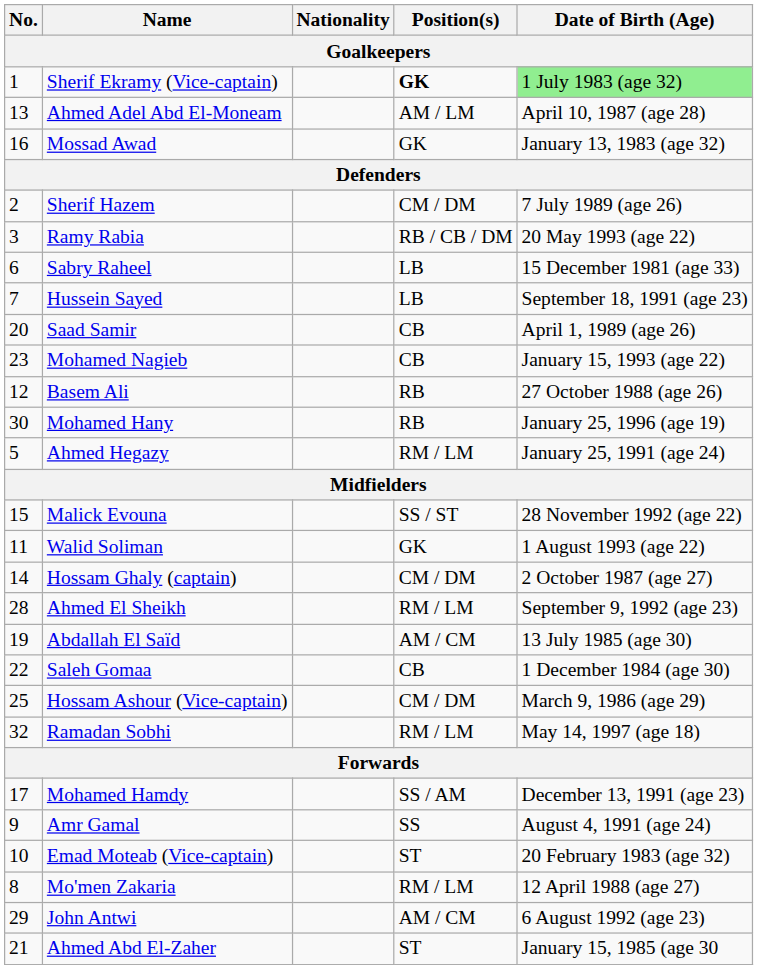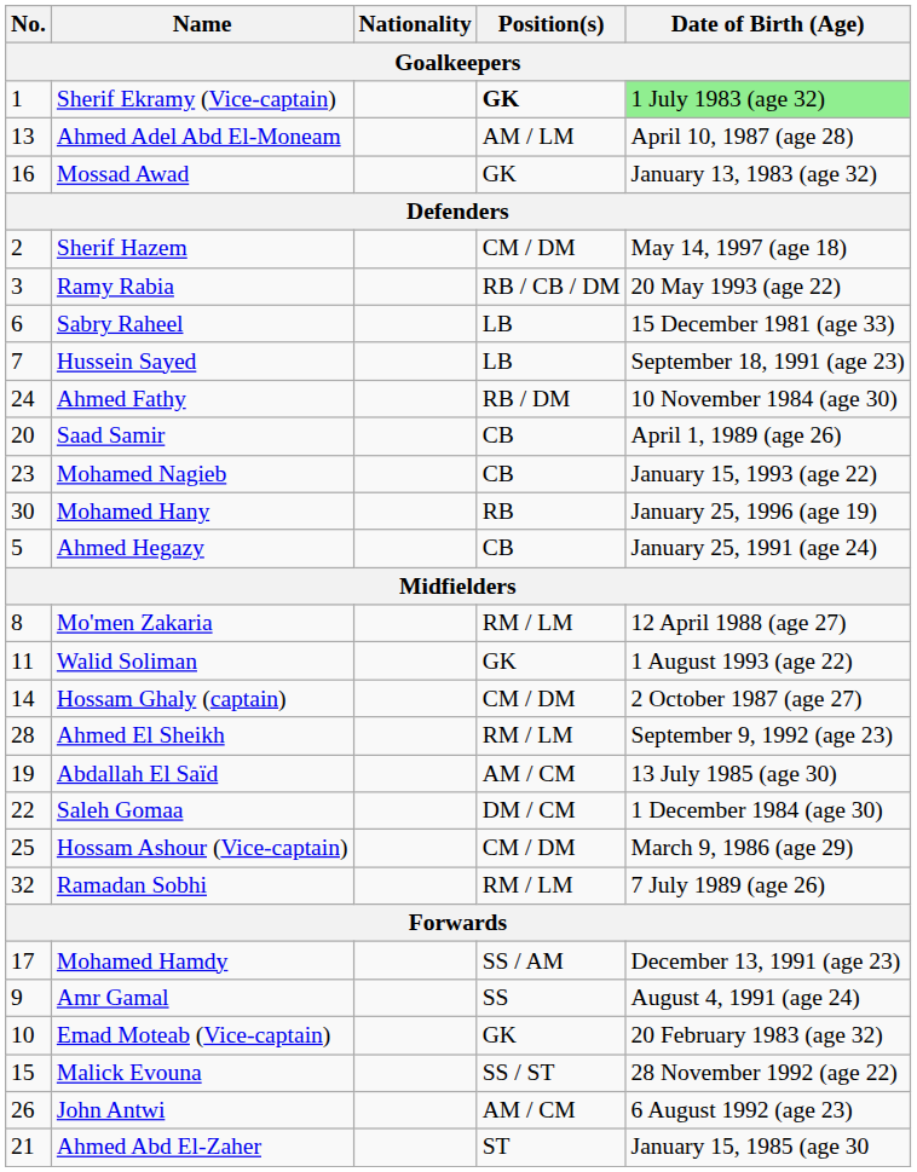 <table class="wikitable ve-ce-branchNode ve-ce-tableNode">
 <tr>
 <th>No.</th>
 <th>Name</th>
 <th>Nationality</th>
 <th>Position(s)</th>
 <th>Date of Birth (Age)</th>
 </tr>
 <tr>
 <th colspan="5">Goalkeepers</th>
 </tr>
 <tr>
 <td>1</td>
 <td><a href='#'>Sherif Ekramy</a> (<a href='#'>Vice-captain</a>)</td>
 <td></td>
 <td><strong>GK</strong></td>
 <td style="background: lightgreen;">1 July 1983 (age 32)</td>
 </tr>
 <tr>
 <td>13</td>
 <td><a href='#'>Ahmed Adel Abd El-Moneam</a></td>
 <td></td>
 <td>AM / LM</td>
 <td>April 10, 1987 (age 28)</td>
 </tr>
 <tr>
 <td>16</td>
 <td><a href='#'>Mossad Awad</a></td>
 <td></td>
 <td>GK</td>
 <td>January 13, 1983 (age 32)</td>
 </tr>
 <tr>
 <th colspan="5">Defenders</th>
 </tr>
 <tr>
 <td>2</td>
 <td><a href='#'>Sherif Hazem</a></td>
 <td></td>
 <td>CM / DM</td>
-<td>7 July 1989 (age 26)</td>
+<td>May 14, 1997 (age 18)</td>
 </tr>
 <tr>
 <td>3</td>
 <td><a href='#'>Ramy Rabia</a></td>
 <td></td>
 <td>RB / CB / DM</td>
 <td>20 May 1993 (age 22)</td>
 </tr>
 <tr>
 <td>6</td>
 <td><a href='#'>Sabry Raheel</a></td>
 <td></td>
 <td>LB</td>
 <td>15 December 1981 (age 33)</td>
 </tr>
 <tr>
 <td>7</td>
 <td><a href='#'>Hussein Sayed</a></td>
 <td></td>
 <td>LB</td>
 <td>September 18, 1991 (age 23)</td>
 </tr>
 <tr>
+<td>24</td>
+<td><a href='#'>Ahmed Fathy</a></td>
+<td></td>
+<td>RB / DM</td>
+<td>10 November 1984 (age 30)</td>
+</tr>
+<tr>
 <td>20</td>
 <td><a href='#'>Saad Samir</a></td>
 <td></td>
 <td>CB</td>
 <td>April 1, 1989 (age 26)</td>
 </tr>
 <tr>
 <td>23</td>
 <td><a href='#'>Mohamed Nagieb</a></td>
 <td></td>
 <td>CB</td>
 <td>January 15, 1993 (age 22)</td>
 </tr>
 <tr>
-<td>12</td>
-<td><a href='#'>Basem Ali</a></td>
-<td></td>
-<td>RB</td>
-<td>27 October 1988 (age 26)</td>
-</tr>
-<tr>
 <td>30</td>
 <td><a href='#'>Mohamed Hany</a></td>
 <td></td>
 <td>RB</td>
 <td>January 25, 1996 (age 19)</td>
 </tr>
 <tr>
 <td>5</td>
 <td><a href='#'>Ahmed Hegazy</a></td>
 <td></td>
-<td>RM / LM</td>
+<td>CB</td>
 <td>January 25, 1991 (age 24)</td>
 </tr>
 <tr>
 <th colspan="5">Midfielders</th>
 </tr>
 <tr>
-<td>15</td>
-<td><a href='#'>Malick Evouna</a></td>
+<td>8</td>
+<td><a href='#'>Mo'men Zakaria</a></td>
 <td></td>
-<td>SS / ST</td>
-<td>28 November 1992 (age 22)</td>
+<td>RM / LM</td>
+<td>12 April 1988 (age 27)</td>
 </tr>
 <tr>
 <td>11</td>
 <td><a href='#'>Walid Soliman</a></td>
 <td></td>
 <td>GK</td>
 <td>1 August 1993 (age 22)</td>
 </tr>
 <tr>
 <td>14</td>
 <td><a href='#'>Hossam Ghaly</a> (<a href='#'>captain</a>)</td>
 <td></td>
 <td>CM / DM</td>
 <td>2 October 1987 (age 27)</td>
 </tr>
 <tr>
 <td>28</td>
 <td><a href='#'>Ahmed El Sheikh</a></td>
 <td></td>
 <td>RM / LM</td>
 <td>September 9, 1992 (age 23)</td>
 </tr>
 <tr>
 <td>19</td>
 <td><a href='#'>Abdallah El Saïd</a></td>
 <td></td>
 <td>AM / CM</td>
 <td>13 July 1985 (age 30)</td>
 </tr>
 <tr>
 <td>22</td>
 <td><a href='#'>Saleh Gomaa</a></td>
 <td></td>
-<td>CB</td>
+<td>DM / CM</td>
 <td>1 December 1984 (age 30)</td>
 </tr>
 <tr>
 <td>25</td>
 <td><a href='#'>Hossam Ashour</a> (<a href='#'>Vice-captain</a>)</td>
 <td></td>
 <td>CM / DM</td>
 <td>March 9, 1986 (age 29)</td>
 </tr>
 <tr>
 <td>32</td>
 <td><a href='#'>Ramadan Sobhi</a></td>
 <td></td>
 <td>RM / LM</td>
-<td>May 14, 1997 (age 18)</td>
+<td>7 July 1989 (age 26)</td>
 </tr>
 <tr>
 <th colspan="5">Forwards</th>
 </tr>
 <tr>
 <td>17</td>
 <td><a href='#'>Mohamed Hamdy</a></td>
 <td></td>
 <td>SS / AM</td>
 <td>December 13, 1991 (age 23)</td>
 </tr>
 <tr>
 <td>9</td>
 <td><a href='#'>Amr Gamal</a></td>
 <td></td>
 <td>SS</td>
 <td>August 4, 1991 (age 24)</td>
 </tr>
 <tr>
 <td>10</td>
 <td><a href='#'>Emad Moteab</a> (<a href='#'>Vice-captain</a>)</td>
 <td></td>
-<td>ST</td>
+<td>GK</td>
 <td>20 February 1983 (age 32)</td>
 </tr>
 <tr>
-<td>8</td>
-<td><a href='#'>Mo'men Zakaria</a></td>
+<td>15</td>
+<td><a href='#'>Malick Evouna</a></td>
 <td></td>
-<td>RM / LM</td>
-<td>12 April 1988 (age 27)</td>
+<td>SS / ST</td>
+<td>28 November 1992 (age 22)</td>
 </tr>
 <tr>
-<td>29</td>
+<td>26</td>
 <td><a href='#'>John Antwi</a></td>
 <td></td>
 <td>AM / CM</td>
 <td>6 August 1992 (age 23)</td>
 </tr>
 <tr>
 <td>21</td>
 <td><a href='#'>Ahmed Abd El-Zaher</a></td>
 <td></td>
 <td>ST</td>
 <td>January 15, 1985 (age 30</td>
 </tr>
 <tr>
 </tr>
 </table>
